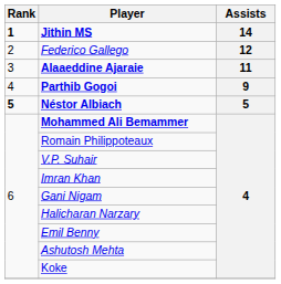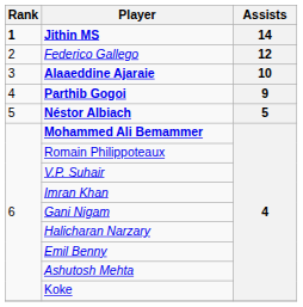 <table class="wikitable">
 <tr>
 <th width="30px">Rank</th>
 <th width="240px">Player</th>
 <th width="75px">Assists</th>
 </tr>
 <tr>
 <td><strong>1</strong></td>
 <td> <strong><a href='#'>Jithin MS</a></strong></td>
 <th>14</th>
 </tr>
 <tr>
 <td>2</td>
 <td><em> <a href='#'>Federico Gallego</a></em></td>
 <th>12</th>
 </tr>
 <tr>
 <td>3</td>
 <td> <strong><a href='#'>Alaaeddine Ajaraie</a></strong></td>
-<th>11</th>
+<th>10</th>
 </tr>
 <tr>
 <td>4</td>
 <td> <strong><a href='#'>Parthib Gogoi</a></strong></td>
 <th>9</th>
 </tr>
 <tr>
-<td><strong>5</strong></td>
+<td>5</td>
 <td><strong> <a href='#'>Néstor Albiach</a></strong></td>
 <th>5</th>
 </tr>
 <tr>
 <td rowspan="9">6</td>
 <td><strong> <a href='#'>Mohammed Ali Bemammer</a></strong></td>
 <th rowspan="9">4</th>
 </tr>
 <tr>
 <td> <a href='#'>Romain Philippoteaux</a></td>
 </tr>
 <tr>
 <td><em> <a href='#'>V.P. Suhair</a></em></td>
 </tr>
 <tr>
 <td><em> <a href='#'>Imran Khan</a></em></td>
 </tr>
 <tr>
 <td><em> <a href='#'>Gani Nigam</a></em></td>
 </tr>
 <tr>
 <td><em> <a href='#'>Halicharan Narzary</a></em></td>
 </tr>
 <tr>
 <td><em> <a href='#'>Emil Benny</a></em></td>
 </tr>
 <tr>
 <td><em> <a href='#'>Ashutosh Mehta</a></em></td>
 </tr>
 <tr>
 <td> <a href='#'>Koke</a></td>
 </tr>
 <tr>
 </tr>
 </table>
